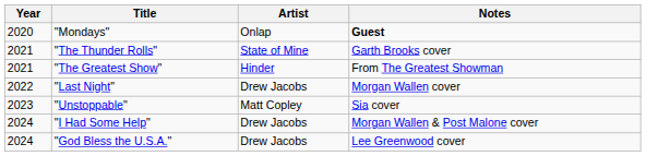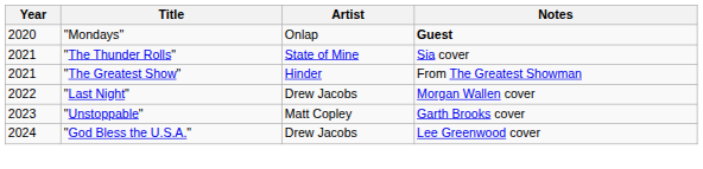 <table class="wikitable plainrowheaders" style="width:100%; text-align:left;">
 <tr>
 <th>Year</th>
 <th>Title</th>
 <th>Artist</th>
 <th>Notes</th>
 </tr>
 <tr>
 <td>2020</td>
 <td>"Mondays"</td>
 <td>Onlap</td>
 <td><strong>Guest</strong></td>
 </tr>
 <tr>
 <td>2021</td>
 <td>"<a href='#'>The Thunder Rolls</a>"</td>
 <td><a href='#'>State of Mine</a></td>
-<td><a href='#'>Garth Brooks</a> cover</td>
+<td><a href='#'>Sia</a> cover</td>
 </tr>
 <tr>
 <td>2021</td>
 <td>"<a href='#'>The Greatest Show</a>"</td>
 <td><a href='#'>Hinder</a></td>
 <td>From <a href='#'>The Greatest Showman</a></td>
 </tr>
 <tr>
 <td>2022</td>
 <td>"<a href='#'>Last Night</a>"</td>
 <td>Drew Jacobs</td>
 <td><a href='#'>Morgan Wallen</a> cover</td>
 </tr>
 <tr>
 <td>2023</td>
 <td>"<a href='#'>Unstoppable</a>"</td>
 <td>Matt Copley</td>
-<td><a href='#'>Sia</a> cover</td>
-</tr>
-<tr>
-<td>2024</td>
-<td>"<a href='#'>I Had Some Help</a>"</td>
-<td>Drew Jacobs</td>
-<td><a href='#'>Morgan Wallen</a> & <a href='#'>Post Malone</a> cover</td>
+<td><a href='#'>Garth Brooks</a> cover</td>
 </tr>
 <tr>
 <td>2024</td>
 <td>"<a href='#'>God Bless the U.S.A.</a>"</td>
 <td>Drew Jacobs</td>
 <td><a href='#'>Lee Greenwood</a> cover</td>
 </tr>
 </table>
